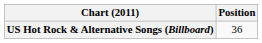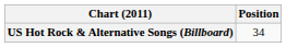 <table class="wikitable plainrowheaders" style="text-align:center">
 <tr>
 <th scope="col">Chart (2011)</th>
 <th scope="col">Position</th>
 </tr>
 <tr>
 <th scope="row">US Hot Rock & Alternative Songs (<em>Billboard</em>)</th>
-<td>36</td>
+<td>34</td>
 </tr>
 </table>
